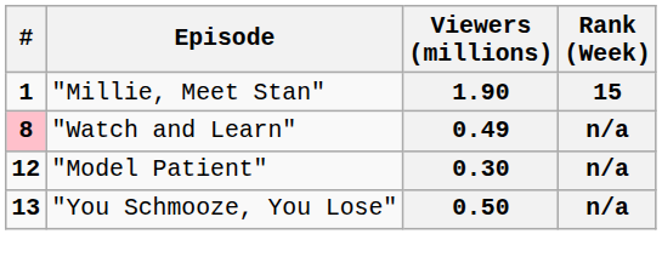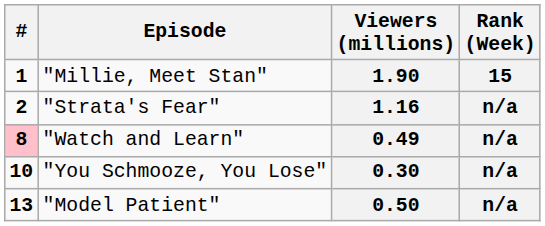 <table class="wikitable sortable">
 <tr>
 <th>#</th>
 <th>Episode</th>
 <th>Viewers<br>(millions)</th>
 <th>Rank<br>(Week)</th>
 </tr>
 <tr>
 <td style="text-align:center"><strong>1</strong></td>
 <td>"Millie, Meet Stan"</td>
 <th style="text-align:center">1.90</th>
 <th style="text-align:center">15</th>
 </tr>
 <tr>
+<td style="text-align:center"><strong>2</strong></td>
+<td>"Strata's Fear"</td>
+<th style="text-align:center">1.16</th>
+<th style="text-align:center">n/a</th>
+</tr>
+<tr>
 <td style="background: pink; text-align:center"><strong>8</strong></td>
 <td>"Watch and Learn"</td>
 <th style="text-align:center">0.49</th>
 <th style="text-align:center">n/a</th>
 </tr>
 <tr>
-<td style="text-align:center"><strong>12</strong></td>
-<td>"Model Patient"</td>
+<td style="text-align:center"><strong>10</strong></td>
+<td>"You Schmooze, You Lose"</td>
 <th style="text-align:center">0.30</th>
 <th style="text-align:center">n/a</th>
 </tr>
 <tr>
 <td style="text-align:center"><strong>13</strong></td>
-<td>"You Schmooze, You Lose"</td>
+<td>"Model Patient"</td>
 <th style="text-align:center">0.50</th>
 <th style="text-align:center">n/a</th>
 </tr>
 </table>
